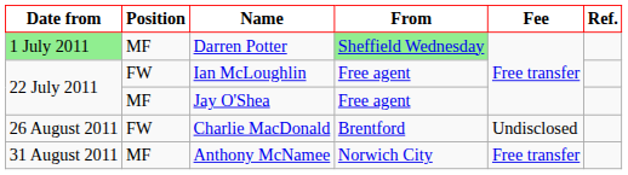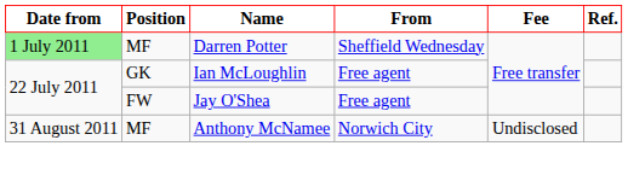 <table class="wikitable">
 <tr>
 <th style="background:#FFFFFF; color:black; border:1px solid red;">Date from</th>
 <th style="background:#FFFFFF; color:black; border:1px solid red;">Position</th>
 <th style="background:#FFFFFF; color:black; border:1px solid red;">Name</th>
 <th style="background:#FFFFFF; color:black; border:1px solid red;">From</th>
 <th style="background:#FFFFFF; color:black; border:1px solid red;">Fee</th>
 <th style="background:#FFFFFF; color:black; border:1px solid red;">Ref.</th>
 </tr>
 <tr>
 <td style="background: lightgreen;">1 July 2011</td>
 <td>MF</td>
 <td> <a href='#'>Darren Potter</a></td>
-<td style="background: lightgreen;"><a href='#'>Sheffield Wednesday</a></td>
+<td><a href='#'>Sheffield Wednesday</a></td>
 <td rowspan="3"><a href='#'>Free transfer</a></td>
 <td></td>
 </tr>
 <tr>
 <td rowspan="2">22 July 2011</td>
-<td>FW</td>
+<td>GK</td>
 <td> <a href='#'>Ian McLoughlin</a></td>
 <td><a href='#'>Free agent</a></td>
 <td></td>
 </tr>
 <tr>
-<td>MF</td>
+<td>FW</td>
 <td> <a href='#'>Jay O'Shea</a></td>
 <td><a href='#'>Free agent</a></td>
-<td></td>
-</tr>
-<tr>
-<td>26 August 2011</td>
-<td>FW</td>
-<td> <a href='#'>Charlie MacDonald</a></td>
-<td><a href='#'>Brentford</a></td>
-<td>Undisclosed</td>
 <td></td>
 </tr>
 <tr>
 <td>31 August 2011</td>
 <td>MF</td>
 <td> <a href='#'>Anthony McNamee</a></td>
 <td><a href='#'>Norwich City</a></td>
-<td><a href='#'>Free transfer</a></td>
+<td>Undisclosed</td>
 <td></td>
 </tr>
 </table>
